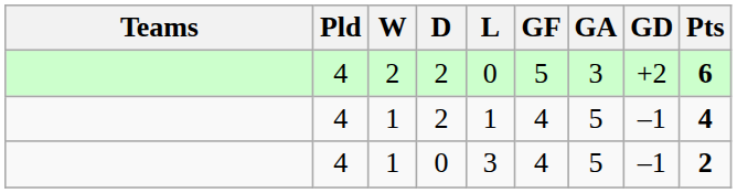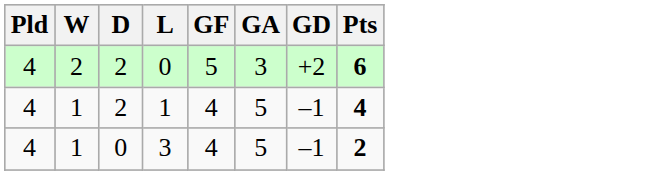 <table class="wikitable" style="text-align: center;">
 <tr>
-<th width=165>Teams</th>
 <th width=20>Pld</th>
 <th width=20>W</th>
 <th width=20>D</th>
 <th width=20>L</th>
 <th width=20>GF</th>
 <th width=20>GA</th>
 <th width=20>GD</th>
 <th width=20>Pts</th>
 </tr>
 <tr align=center style="background:#ccffcc;">
-<td style="text-align:left;"></td>
 <td>4</td>
 <td>2</td>
 <td>2</td>
 <td>0</td>
 <td>5</td>
 <td>3</td>
 <td>+2</td>
 <td><strong>6</strong></td>
 </tr>
 <tr align=center>
-<td style="text-align:left;"></td>
 <td>4</td>
 <td>1</td>
 <td>2</td>
 <td>1</td>
 <td>4</td>
 <td>5</td>
 <td>–1</td>
 <td><strong>4</strong></td>
 </tr>
 <tr align=center>
-<td style="text-align:left;"></td>
 <td>4</td>
 <td>1</td>
 <td>0</td>
 <td>3</td>
 <td>4</td>
 <td>5</td>
 <td>–1</td>
 <td><strong>2</strong></td>
 </tr>
 </table>
